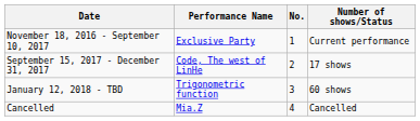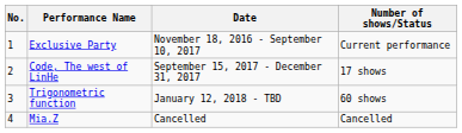 <table class="wikitable">
 <tr>
+<th>No.</th>
+<th>Performance Name</th>
 <th>Date</th>
-<th>Performance Name</th>
-<th>No.</th>
 <th>Number of shows/Status</th>
 </tr>
 <tr>
+<td>1</td>
+<td><a href='#'>Exclusive Party</a></td>
 <td>November 18, 2016 - September 10, 2017</td>
-<td><a href='#'>Exclusive Party</a></td>
-<td>1</td>
 <td>Current performance</td>
 </tr>
 <tr>
+<td>2</td>
+<td><a href='#'>Code, The west of LinHe</a></td>
 <td>September 15, 2017 - December 31, 2017</td>
-<td><a href='#'>Code, The west of LinHe</a></td>
-<td>2</td>
 <td>17 shows</td>
 </tr>
 <tr>
+<td>3</td>
+<td><a href='#'>Trigonometric function</a></td>
 <td>January 12, 2018 - TBD</td>
-<td><a href='#'>Trigonometric function</a></td>
-<td>3</td>
 <td>60 shows</td>
 </tr>
 <tr>
+<td>4</td>
+<td><a href='#'>Mia.Z</a></td>
 <td>Cancelled</td>
-<td><a href='#'>Mia.Z</a></td>
-<td>4</td>
 <td>Cancelled</td>
 </tr>
 </table>
